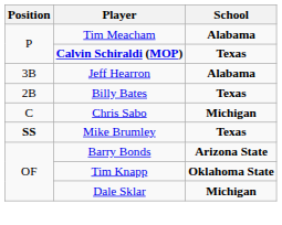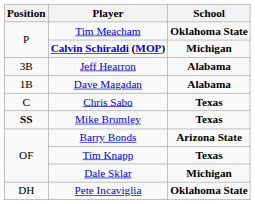 <table class="wikitable" style=text-align:center>
 <tr>
 <th>Position</th>
 <th>Player</th>
 <th>School</th>
 </tr>
 <tr>
 <td rowspan=2>P</td>
 <td><a href='#'>Tim Meacham</a></td>
-<td style=><strong>Alabama</strong></td>
+<td style=><strong>Oklahoma State</strong></td>
 </tr>
 <tr>
 <td><strong><a href='#'>Calvin Schiraldi</a> (<a href='#'>MOP</a>)</strong></td>
-<td style=><strong>Texas</strong></td>
+<td style=><strong>Michigan</strong></td>
 </tr>
 <tr>
 <td>3B</td>
 <td><a href='#'>Jeff Hearron</a></td>
 <td style=><strong>Alabama</strong></td>
 </tr>
 <tr>
-<td>2B</td>
-<td><a href='#'>Billy Bates</a></td>
-<td style=><strong>Texas</strong></td>
+<td>1B</td>
+<td><a href='#'>Dave Magadan</a></td>
+<td style=><strong>Alabama</strong></td>
 </tr>
 <tr>
 <td>C</td>
 <td><a href='#'>Chris Sabo</a></td>
-<td style=><strong>Michigan</strong></td>
+<td style=><strong>Texas</strong></td>
 </tr>
 <tr>
 <td><strong>SS</strong></td>
 <td><a href='#'>Mike Brumley</a></td>
 <td style=><strong>Texas</strong></td>
 </tr>
 <tr>
 <td rowspan=3>OF</td>
 <td><a href='#'>Barry Bonds</a></td>
 <td style=><strong>Arizona State</strong></td>
 </tr>
 <tr>
 <td><a href='#'>Tim Knapp</a></td>
-<td style=><strong>Oklahoma State</strong></td>
+<td style=><strong>Texas</strong></td>
 </tr>
 <tr>
 <td><a href='#'>Dale Sklar</a></td>
 <td style=><strong>Michigan</strong></td>
 </tr>
+<tr>
+<td>DH</td>
+<td><a href='#'>Pete Incaviglia</a></td>
+<td style=><strong>Oklahoma State</strong></td>
+</tr>
 </table>
